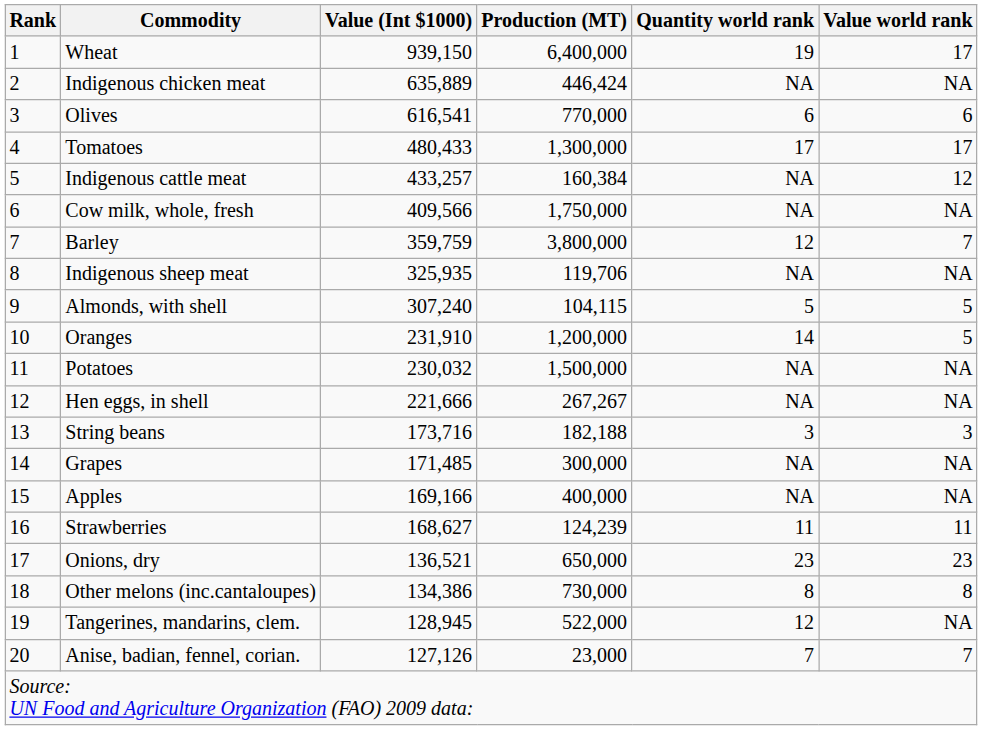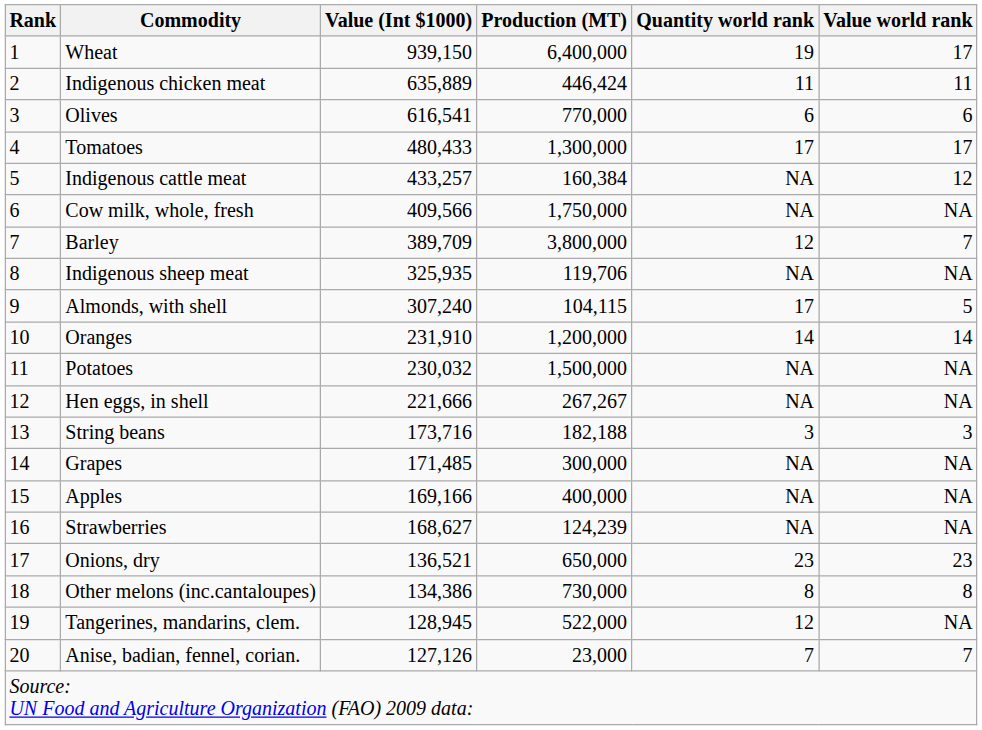 <table class="wikitable sortable" style="margin:1em auto 1em auto;">
 <tr>
 <th scope="col">Rank</th>
 <th scope="col">Commodity</th>
 <th scope="col">Value (Int $1000)</th>
 <th scope="col">Production (MT)</th>
 <th scope="col" data-sort-type="number">Quantity world rank</th>
 <th scope="col" data-sort-type="number">Value world rank</th>
 </tr>
 <tr>
 <td>1</td>
 <td>Wheat</td>
 <td align="right">939,150</td>
 <td align="right">6,400,000</td>
 <td align="right">19</td>
 <td align="right">17</td>
 </tr>
 <tr>
 <td>2</td>
 <td>Indigenous chicken meat</td>
 <td align="right">635,889</td>
 <td align="right">446,424</td>
-<td align="right" data-sort-value="99999">NA</td>
-<td align="right" data-sort-value="99999">NA</td>
+<td align="right">11</td>
+<td align="right">11</td>
 </tr>
 <tr>
 <td>3</td>
 <td>Olives</td>
 <td align="right">616,541</td>
 <td align="right">770,000</td>
 <td align="right">6</td>
 <td align="right">6</td>
 </tr>
 <tr>
 <td>4</td>
 <td>Tomatoes</td>
 <td align="right">480,433</td>
 <td align="right">1,300,000</td>
 <td align="right">17</td>
 <td align="right">17</td>
 </tr>
 <tr>
 <td>5</td>
 <td>Indigenous cattle meat</td>
 <td align="right">433,257</td>
 <td align="right">160,384</td>
 <td align="right" data-sort-value="99999">NA</td>
 <td align="right">12</td>
 </tr>
 <tr>
 <td>6</td>
 <td>Cow milk, whole, fresh</td>
 <td align="right">409,566</td>
 <td align="right">1,750,000</td>
 <td align="right" data-sort-value="99999">NA</td>
 <td align="right" data-sort-value="99999">NA</td>
 </tr>
 <tr>
 <td>7</td>
 <td>Barley</td>
-<td align="right">359,759</td>
+<td align="right">389,709</td>
 <td align="right">3,800,000</td>
 <td align="right">12</td>
 <td align="right">7</td>
 </tr>
 <tr>
 <td>8</td>
 <td>Indigenous sheep meat</td>
 <td align="right">325,935</td>
 <td align="right">119,706</td>
 <td align="right" data-sort-value="99999">NA</td>
 <td align="right" data-sort-value="99999">NA</td>
 </tr>
 <tr>
 <td>9</td>
 <td>Almonds, with shell</td>
 <td align="right">307,240</td>
 <td align="right">104,115</td>
-<td align="right">5</td>
+<td align="right">17</td>
 <td align="right">5</td>
 </tr>
 <tr>
 <td>10</td>
 <td>Oranges</td>
 <td align="right">231,910</td>
 <td align="right">1,200,000</td>
 <td align="right">14</td>
-<td align="right">5</td>
+<td align="right">14</td>
 </tr>
 <tr>
 <td>11</td>
 <td>Potatoes</td>
 <td align="right">230,032</td>
 <td align="right">1,500,000</td>
 <td align="right" data-sort-value="99999">NA</td>
 <td align="right" data-sort-value="99999">NA</td>
 </tr>
 <tr>
 <td>12</td>
 <td>Hen eggs, in shell</td>
 <td align="right">221,666</td>
 <td align="right">267,267</td>
 <td align="right" data-sort-value="99999">NA</td>
 <td align="right" data-sort-value="99999">NA</td>
 </tr>
 <tr>
 <td>13</td>
 <td>String beans</td>
 <td align="right">173,716</td>
 <td align="right">182,188</td>
 <td align="right">3</td>
 <td align="right">3</td>
 </tr>
 <tr>
 <td>14</td>
 <td>Grapes</td>
 <td align="right">171,485</td>
 <td align="right">300,000</td>
 <td align="right" data-sort-value="99999">NA</td>
 <td align="right" data-sort-value="99999">NA</td>
 </tr>
 <tr>
 <td>15</td>
 <td>Apples</td>
 <td align="right">169,166</td>
 <td align="right">400,000</td>
 <td align="right" data-sort-value="99999">NA</td>
 <td align="right" data-sort-value="99999">NA</td>
 </tr>
 <tr>
 <td>16</td>
 <td>Strawberries</td>
 <td align="right">168,627</td>
 <td align="right">124,239</td>
-<td align="right">11</td>
-<td align="right">11</td>
+<td align="right" data-sort-value="99999">NA</td>
+<td align="right" data-sort-value="99999">NA</td>
 </tr>
 <tr>
 <td>17</td>
 <td>Onions, dry</td>
 <td align="right">136,521</td>
 <td align="right">650,000</td>
 <td align="right">23</td>
 <td align="right">23</td>
 </tr>
 <tr>
 <td>18</td>
 <td>Other melons (inc.cantaloupes)</td>
 <td align="right">134,386</td>
 <td align="right">730,000</td>
 <td align="right">8</td>
 <td align="right">8</td>
 </tr>
 <tr>
 <td>19</td>
 <td>Tangerines, mandarins, clem.</td>
 <td align="right">128,945</td>
 <td align="right">522,000</td>
 <td align="right">12</td>
 <td align="right" data-sort-value="99999">NA</td>
 </tr>
 <tr>
 <td>20</td>
 <td>Anise, badian, fennel, corian.</td>
 <td align="right">127,126</td>
 <td align="right">23,000</td>
 <td align="right">7</td>
 <td align="right">7</td>
 </tr>
 <tr>
 <td colspan=6><em>Source: <br><a href='#'>UN Food and Agriculture Organization</a> (FAO) 2009 data: </em><em></td>
 </tr>
 </table>
